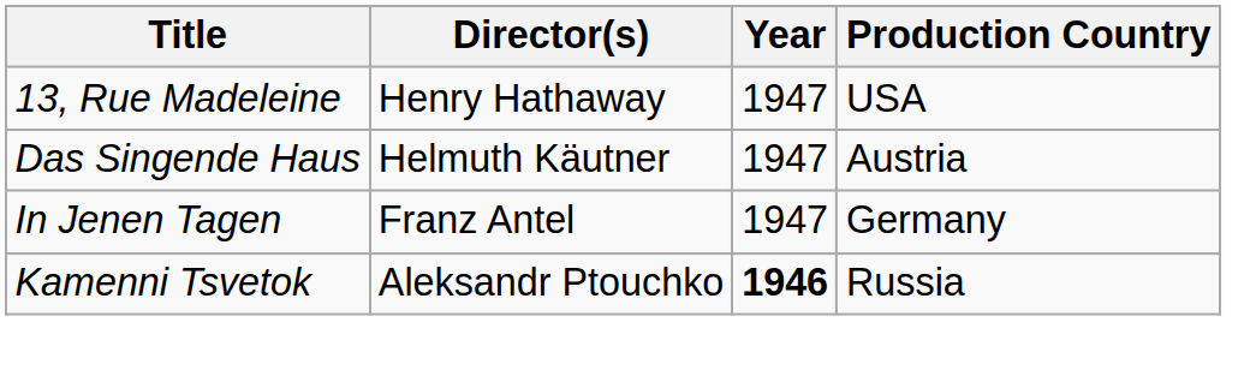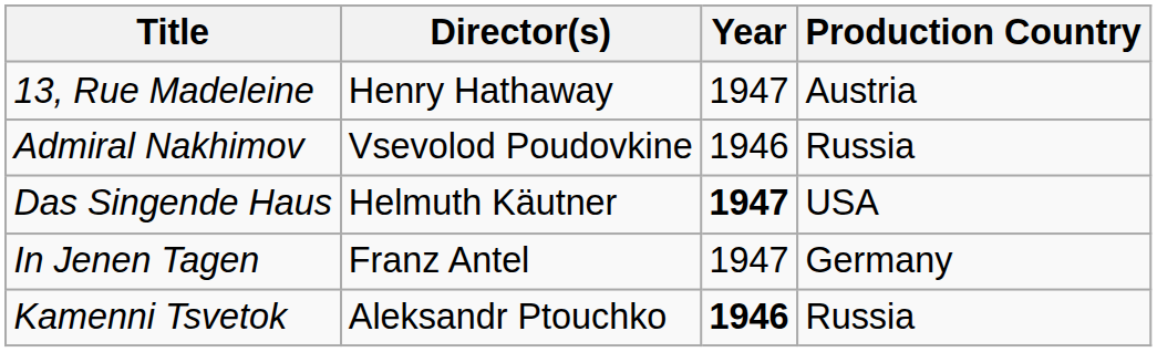 <table class="wikitable sortable">
 <tr>
 <th>Title</th>
 <th>Director(s)</th>
 <th>Year</th>
 <th>Production Country</th>
 </tr>
 <tr>
 <td><em>13, Rue Madeleine</em></td>
 <td>Henry Hathaway</td>
 <td>1947</td>
-<td>USA</td>
+<td>Austria</td>
+</tr>
+<tr>
+<td><em>Admiral Nakhimov</em></td>
+<td>Vsevolod Poudovkine</td>
+<td>1946</td>
+<td>Russia</td>
 </tr>
 <tr>
 <td><em>Das Singende Haus</em></td>
 <td>Helmuth Käutner</td>
-<td>1947</td>
-<td>Austria</td>
+<td><strong>1947</strong></td>
+<td>USA</td>
 </tr>
 <tr>
 <td><em>In Jenen Tagen</em></td>
 <td>Franz Antel</td>
 <td>1947</td>
 <td>Germany</td>
 </tr>
 <tr>
 <td><em>Kamenni Tsvetok</em></td>
 <td>Aleksandr Ptouchko</td>
 <td><strong>1946</strong></td>
 <td>Russia</td>
 </tr>
 </table>
